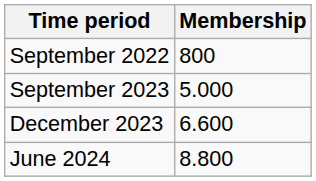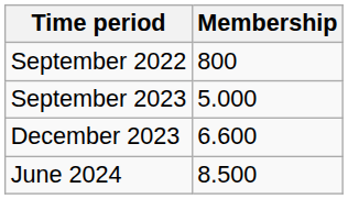 <table class="wikitable">
 <tr>
 <th>Time period</th>
 <th>Membership</th>
 </tr>
 <tr>
 <td>September 2022</td>
 <td>800</td>
 </tr>
 <tr>
 <td>September 2023</td>
 <td>5.000</td>
 </tr>
 <tr>
 <td>December 2023</td>
 <td>6.600</td>
 </tr>
 <tr>
 <td>June 2024</td>
-<td>8.800</td>
+<td>8.500</td>
 </tr>
 </table>
